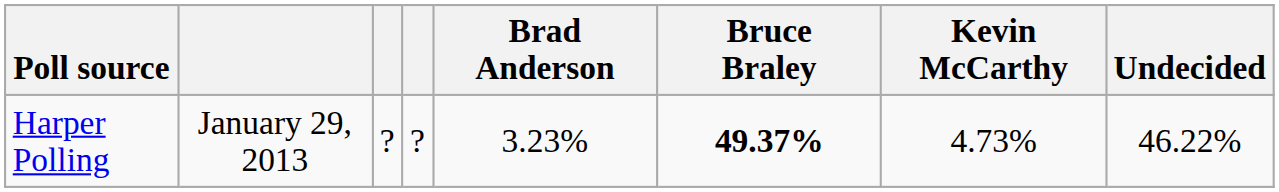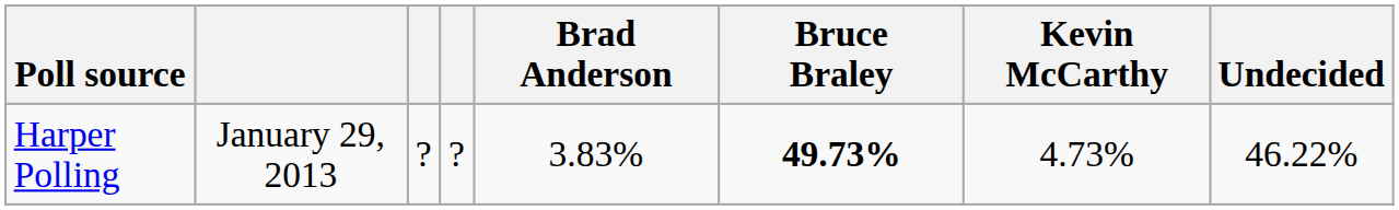 <table class="wikitable" style="text-align:center">
 <tr valign= bottom>
 <th>Poll source</th>
 <th></th>
 <th></th>
 <th></th>
 <th style="width:100px;">Brad<br>Anderson</th>
 <th style="width:100px;">Bruce<br>Braley</th>
 <th style="width:100px;">Kevin<br>McCarthy</th>
 <th>Undecided</th>
 </tr>
 <tr>
 <td align=left><a href='#'>Harper Polling</a></td>
 <td>January 29, 2013</td>
 <td>?</td>
 <td>?</td>
-<td>3.23%</td>
-<td><strong>49.37%</strong></td>
+<td>3.83%</td>
+<td><strong>49.73%</strong></td>
 <td>4.73%</td>
 <td>46.22%</td>
 </tr>
 </table>
